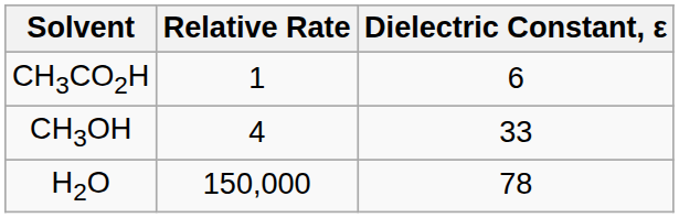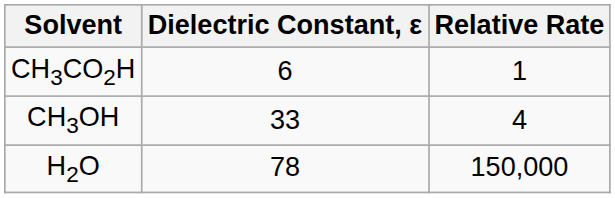 <table class="wikitable" style="text-align:center">
 <tr>
 <th><strong>Solvent</strong></th>
+<th><strong>Dielectric Constant, ε</strong></th>
 <th><strong>Relative Rate</strong></th>
-<th><strong>Dielectric Constant, ε</strong></th>
 </tr>
 <tr>
 <td>CH<sub>3</sub>CO<sub>2</sub>H</td>
+<td>6</td>
 <td>1</td>
-<td>6</td>
 </tr>
 <tr>
 <td>CH<sub>3</sub>OH</td>
+<td>33</td>
 <td>4</td>
-<td>33</td>
 </tr>
 <tr>
 <td>H<sub>2</sub>O</td>
+<td>78</td>
 <td>150,000</td>
-<td>78</td>
 </tr>
 </table>
